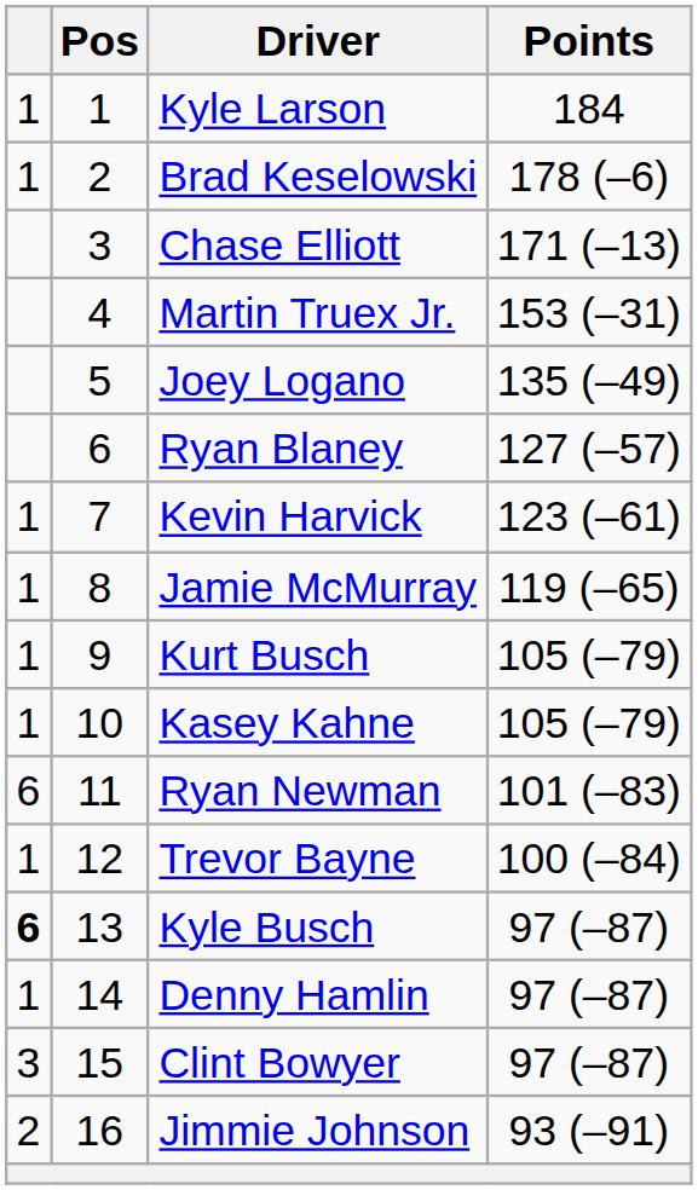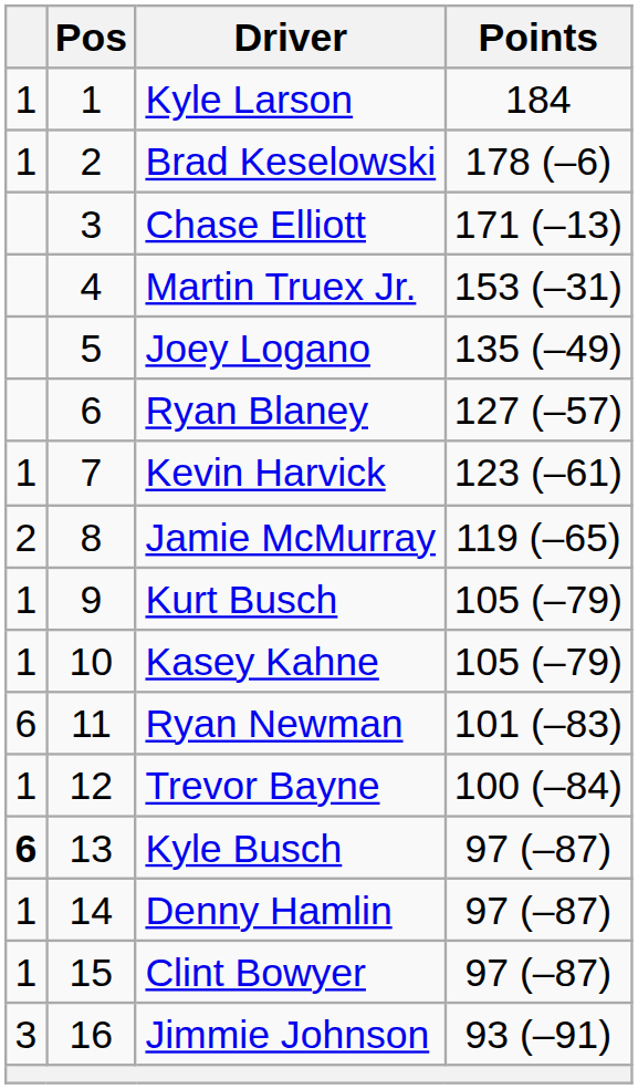 <table class="wikitable" style="font-size: 95%">
 <tr>
 <th></th>
 <th>Pos</th>
 <th>Driver</th>
 <th>Points</th>
 </tr>
 <tr>
 <td align="left"> 1</td>
 <td style="text-align:center;">1</td>
 <td><a href='#'>Kyle Larson</a></td>
 <td style="text-align:center;">184</td>
 </tr>
 <tr>
 <td align="left"> 1</td>
 <td style="text-align:center;">2</td>
 <td><a href='#'>Brad Keselowski</a></td>
 <td style="text-align:center;">178 (–6)</td>
 </tr>
 <tr>
 <td align="left"></td>
 <td style="text-align:center;">3</td>
 <td><a href='#'>Chase Elliott</a></td>
 <td style="text-align:center;">171 (–13)</td>
 </tr>
 <tr>
 <td align="left"></td>
 <td style="text-align:center;">4</td>
 <td><a href='#'>Martin Truex Jr.</a></td>
 <td style="text-align:center;">153 (–31)</td>
 </tr>
 <tr>
 <td align="left"></td>
 <td style="text-align:center;">5</td>
 <td><a href='#'>Joey Logano</a></td>
 <td style="text-align:center;">135 (–49)</td>
 </tr>
 <tr>
 <td align="left"></td>
 <td style="text-align:center;">6</td>
 <td><a href='#'>Ryan Blaney</a></td>
 <td style="text-align:center;">127 (–57)</td>
 </tr>
 <tr>
 <td align="left"> 1</td>
 <td style="text-align:center;">7</td>
 <td><a href='#'>Kevin Harvick</a></td>
 <td style="text-align:center;">123 (–61)</td>
 </tr>
 <tr>
-<td align="left"> 1</td>
+<td align="left"> 2</td>
 <td style="text-align:center;">8</td>
 <td><a href='#'>Jamie McMurray</a></td>
 <td style="text-align:center;">119 (–65)</td>
 </tr>
 <tr>
 <td align="left"> 1</td>
 <td style="text-align:center;">9</td>
 <td><a href='#'>Kurt Busch</a></td>
 <td style="text-align:center;">105 (–79)</td>
 </tr>
 <tr>
 <td align="left"> 1</td>
 <td style="text-align:center;">10</td>
 <td><a href='#'>Kasey Kahne</a></td>
 <td style="text-align:center;">105 (–79)</td>
 </tr>
 <tr>
 <td align="left"> 6</td>
 <td style="text-align:center;">11</td>
 <td><a href='#'>Ryan Newman</a></td>
 <td style="text-align:center;">101 (–83)</td>
 </tr>
 <tr>
 <td align="left"> 1</td>
 <td style="text-align:center;">12</td>
 <td><a href='#'>Trevor Bayne</a></td>
 <td style="text-align:center;">100 (–84)</td>
 </tr>
 <tr>
 <td align="left"><strong> 6</strong></td>
 <td style="text-align:center;">13</td>
 <td><a href='#'>Kyle Busch</a></td>
 <td style="text-align:center;">97 (–87)</td>
 </tr>
 <tr>
 <td align="left"> 1</td>
 <td style="text-align:center;">14</td>
 <td><a href='#'>Denny Hamlin</a></td>
 <td style="text-align:center;">97 (–87)</td>
 </tr>
 <tr>
-<td align="left"> 3</td>
+<td align="left"> 1</td>
 <td style="text-align:center;">15</td>
 <td><a href='#'>Clint Bowyer</a></td>
 <td style="text-align:center;">97 (–87)</td>
 </tr>
 <tr>
-<td align="left"> 2</td>
+<td align="left"> 3</td>
 <td style="text-align:center;">16</td>
 <td><a href='#'>Jimmie Johnson</a></td>
 <td style="text-align:center;">93 (–91)</td>
 </tr>
 <tr class="sortbottom">
 <th colspan="9"></th>
 </tr>
 </table>
